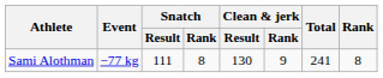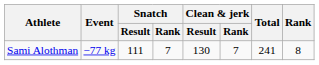 <table class="wikitable" style="font-size:90%">
 <tr>
 <th rowspan="2">Athlete</th>
 <th rowspan="2">Event</th>
 <th colspan="2">Snatch</th>
 <th colspan="2">Clean & jerk</th>
 <th rowspan="2">Total</th>
 <th rowspan="2">Rank</th>
 </tr>
 <tr style="font-size:95%">
 <th>Result</th>
 <th>Rank</th>
 <th>Result</th>
 <th>Rank</th>
 </tr>
 <tr align=center>
 <td align=left><a href='#'>Sami Alothman</a></td>
 <td align=left><a href='#'>−77 kg</a></td>
 <td>111</td>
-<td>8</td>
+<td>7</td>
 <td>130</td>
-<td>9</td>
+<td>7</td>
 <td>241</td>
 <td>8</td>
 </tr>
 </table>
